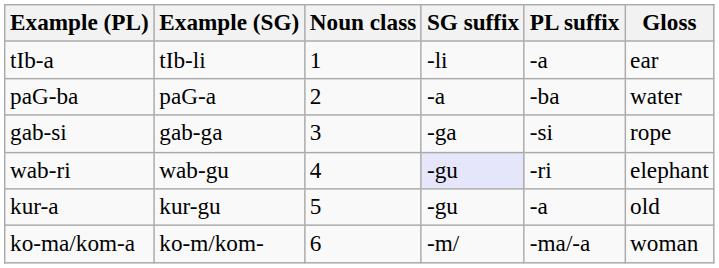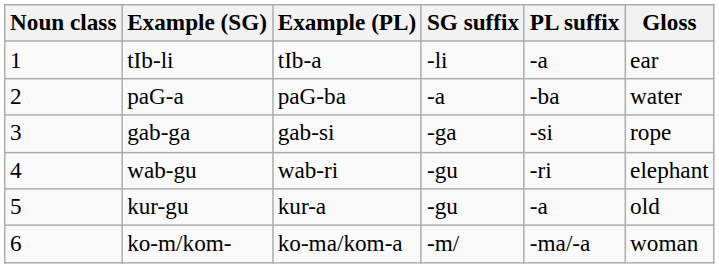 <table class="wikitable">
 <tr>
+<th>Noun class</th>
+<th>Example (SG)</th>
 <th>Example (PL)</th>
-<th>Example (SG)</th>
-<th>Noun class</th>
 <th>SG suffix</th>
 <th>PL suffix</th>
 <th>Gloss</th>
 </tr>
 <tr>
+<td>1</td>
+<td>tIb-li</td>
 <td>tIb-a</td>
-<td>tIb-li</td>
-<td>1</td>
 <td>-li</td>
 <td>-a</td>
 <td>ear</td>
 </tr>
 <tr>
+<td>2</td>
+<td>paG-a</td>
 <td>paG-ba</td>
-<td>paG-a</td>
-<td>2</td>
 <td>-a</td>
 <td>-ba</td>
 <td>water</td>
 </tr>
 <tr>
+<td>3</td>
+<td>gab-ga</td>
 <td>gab-si</td>
-<td>gab-ga</td>
-<td>3</td>
 <td>-ga</td>
 <td>-si</td>
 <td>rope</td>
 </tr>
 <tr>
+<td>4</td>
+<td>wab-gu</td>
 <td>wab-ri</td>
-<td>wab-gu</td>
-<td>4</td>
-<td style="background: lavender;">-gu</td>
+<td>-gu</td>
 <td>-ri</td>
 <td>elephant</td>
 </tr>
 <tr>
+<td>5</td>
+<td>kur-gu</td>
 <td>kur-a</td>
-<td>kur-gu</td>
-<td>5</td>
 <td>-gu</td>
 <td>-a</td>
 <td>old</td>
 </tr>
 <tr>
+<td>6</td>
+<td>ko-m/kom-</td>
 <td>ko-ma/kom-a</td>
-<td>ko-m/kom-</td>
-<td>6</td>
 <td>-m/</td>
 <td>-ma/-a</td>
 <td>woman</td>
 </tr>
 </table>
